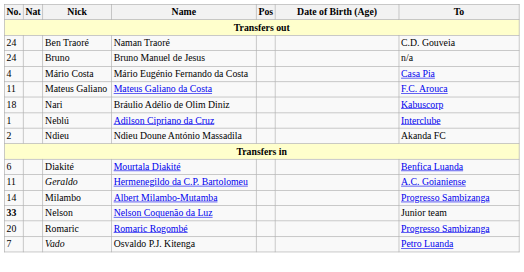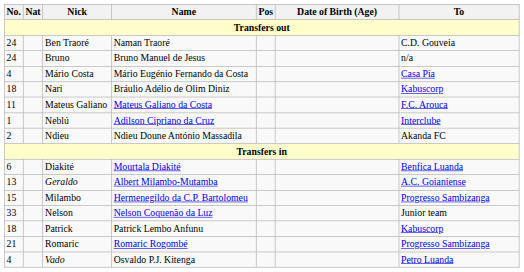 <table class="wikitable ve-ce-branchNode ve-ce-tableNode">
 <tr>
 <th>No.</th>
 <th>Nat</th>
 <th width=105px>Nick</th>
 <th width=230px>Name</th>
 <th>Pos</th>
 <th width=195px>Date of Birth (Age)</th>
 <th width=190px>To</th>
 </tr>
 <tr bgcolor=#ffffcc>
 <td align=center colspan=7><strong>Transfers out</strong></td>
 </tr>
 <tr>
 <td>24</td>
 <td></td>
 <td>Ben Traoré</td>
 <td>Naman Traoré</td>
 <td></td>
 <td></td>
 <td> C.D. Gouveia</td>
 </tr>
 <tr>
 <td>24</td>
 <td></td>
 <td>Bruno</td>
 <td>Bruno Manuel de Jesus</td>
 <td></td>
 <td></td>
 <td>n/a</td>
 </tr>
 <tr>
 <td>4</td>
 <td></td>
 <td>Mário Costa</td>
 <td>Mário Eugénio Fernando da Costa</td>
 <td></td>
 <td></td>
 <td> <a href='#'>Casa Pia</a></td>
 </tr>
 <tr>
+<td>18</td>
+<td></td>
+<td>Nari</td>
+<td>Bráulio Adélio de Olim Diniz</td>
+<td></td>
+<td></td>
+<td> <a href='#'>Kabuscorp</a></td>
+</tr>
+<tr>
 <td>11</td>
 <td></td>
 <td>Mateus Galiano</td>
 <td><a href='#'>Mateus Galiano da Costa</a></td>
 <td></td>
 <td></td>
 <td> <a href='#'>F.C. Arouca</a></td>
-</tr>
-<tr>
-<td>18</td>
-<td></td>
-<td>Nari</td>
-<td>Bráulio Adélio de Olim Diniz</td>
-<td></td>
-<td></td>
-<td> <a href='#'>Kabuscorp</a></td>
 </tr>
 <tr>
 <td>1</td>
 <td></td>
 <td>Neblú</td>
 <td><a href='#'>Adilson Cipriano da Cruz</a></td>
 <td></td>
 <td></td>
 <td> <a href='#'>Interclube</a></td>
 </tr>
 <tr>
 <td>2</td>
 <td></td>
 <td>Ndieu</td>
 <td>Ndieu Doune António Massadila</td>
 <td></td>
 <td></td>
 <td> Akanda FC</td>
 </tr>
 <tr bgcolor=#ffffcc>
 <td align=center colspan=7><strong>Transfers in</strong></td>
 </tr>
 <tr>
 <td>6</td>
 <td></td>
 <td>Diakité</td>
 <td><a href='#'>Mourtala Diakité</a></td>
 <td></td>
 <td></td>
 <td> <a href='#'>Benfica Luanda</a></td>
 </tr>
 <tr>
-<td>11</td>
+<td>13</td>
 <td></td>
 <td><em>Geraldo</em></td>
-<td><a href='#'>Hermenegildo da C.P. Bartolomeu</a></td>
+<td><a href='#'>Albert Milambo-Mutamba</a></td>
 <td></td>
 <td></td>
 <td> <a href='#'>A.C. Goianiense</a></td>
 </tr>
 <tr>
-<td>14</td>
+<td>15</td>
 <td></td>
 <td>Milambo</td>
-<td><a href='#'>Albert Milambo-Mutamba</a></td>
+<td><a href='#'>Hermenegildo da C.P. Bartolomeu</a></td>
 <td></td>
 <td></td>
 <td> <a href='#'>Progresso Sambizanga</a></td>
 </tr>
 <tr>
-<td><strong>33</strong></td>
+<td>33</td>
 <td></td>
 <td>Nelson</td>
 <td><a href='#'>Nelson Coquenão da Luz</a></td>
 <td></td>
 <td></td>
 <td> Junior team</td>
 </tr>
 <tr>
-<td>20</td>
+<td>18</td>
+<td></td>
+<td>Patrick</td>
+<td>Patrick Lembo Anfunu</td>
+<td></td>
+<td></td>
+<td> <a href='#'>Kabuscorp</a></td>
+</tr>
+<tr>
+<td>21</td>
 <td></td>
 <td>Romaric</td>
 <td><a href='#'>Romaric Rogombé</a></td>
 <td></td>
 <td></td>
 <td> <a href='#'>Progresso Sambizanga</a></td>
 </tr>
 <tr>
-<td>7</td>
+<td>4</td>
 <td></td>
 <td><em>Vado</em></td>
 <td>Osvaldo P.J. Kitenga</td>
 <td></td>
 <td></td>
 <td> <a href='#'>Petro Luanda</a></td>
 </tr>
 </table>
